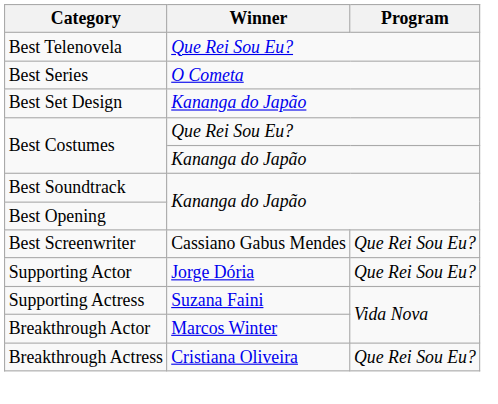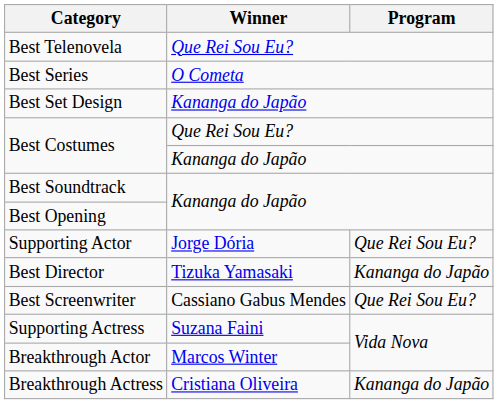 <table class="wikitable">
 <tr>
 <th>Category</th>
 <th>Winner</th>
 <th>Program</th>
 </tr>
 <tr>
 <td>Best Telenovela</td>
 <td colspan="2"><em><a href='#'>Que Rei Sou Eu?</a></em></td>
 </tr>
 <tr>
 <td>Best Series</td>
 <td colspan="2"><em><a href='#'>O Cometa</a></em></td>
 </tr>
 <tr>
 <td>Best Set Design</td>
 <td colspan="2"><em><a href='#'>Kananga do Japão</a></em></td>
 </tr>
 <tr>
 <td rowspan="2">Best Costumes</td>
 <td colspan="2"><em>Que Rei Sou Eu?</em></td>
 </tr>
 <tr>
 <td colspan="2"><em>Kananga do Japão</em></td>
 </tr>
 <tr>
 <td>Best Soundtrack</td>
 <td colspan="2" rowspan="2"><em>Kananga do Japão</em></td>
 </tr>
 <tr>
 <td>Best Opening</td>
 </tr>
 <tr>
-<td>Best Screenwriter</td>
-<td>Cassiano Gabus Mendes</td>
+<td>Supporting Actor</td>
+<td><a href='#'>Jorge Dória</a></td>
 <td><em>Que Rei Sou Eu?</em></td>
 </tr>
 <tr>
-<td>Supporting Actor</td>
-<td><a href='#'>Jorge Dória</a></td>
+<td>Best Director</td>
+<td><a href='#'>Tizuka Yamasaki</a></td>
+<td><em>Kananga do Japão</em></td>
+</tr>
+<tr>
+<td>Best Screenwriter</td>
+<td>Cassiano Gabus Mendes</td>
 <td><em>Que Rei Sou Eu?</em></td>
 </tr>
 <tr>
 <td>Supporting Actress</td>
 <td><a href='#'>Suzana Faini</a></td>
 <td rowspan="2"><em>Vida Nova</em></td>
 </tr>
 <tr>
 <td>Breakthrough Actor</td>
 <td><a href='#'>Marcos Winter</a></td>
 </tr>
 <tr>
 <td>Breakthrough Actress</td>
 <td><a href='#'>Cristiana Oliveira</a></td>
-<td><em>Que Rei Sou Eu?</em></td>
+<td><em>Kananga do Japão</em></td>
 </tr>
 </table>
